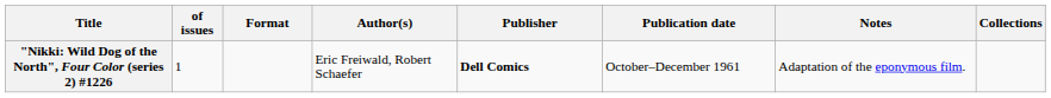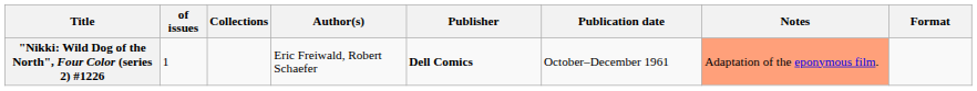 <table class="wikitable">
 <tr>
 <th>Title</th>
 <th style="width:40pt"> of issues</th>
-<th style="width:75pt">Format</th>
+<th>Collections</th>
 <th style="width:125pt">Author(s)</th>
 <th style="width:125pt">Publisher</th>
 <th style="width:150pt">Publication date</th>
 <th style="width:175pt">Notes</th>
-<th>Collections</th>
+<th style="width:75pt">Format</th>
 </tr>
 <tr>
 <th>"Nikki: Wild Dog of the North", <em>Four Color</em> (series 2) #1226</th>
 <td>1</td>
 <td></td>
 <td>Eric Freiwald, Robert Schaefer</td>
 <td><strong>Dell Comics</strong></td>
 <td>October–December 1961</td>
-<td>Adaptation of the <a href='#'>eponymous film</a>.</td>
+<td style="background: lightsalmon;">Adaptation of the <a href='#'>eponymous film</a>.</td>
 <td></td>
 </tr>
 </table>
